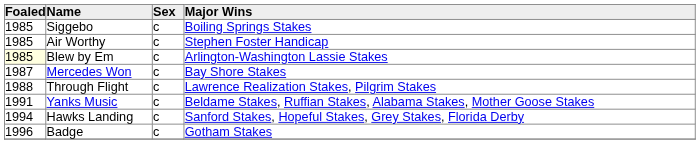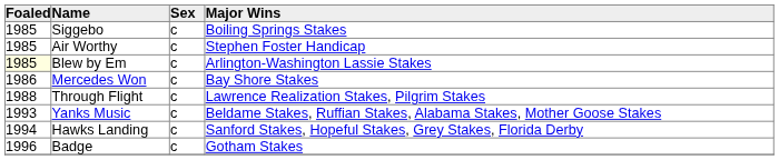 <table border="1" cellpadding="0" style="border-collapse: collapse; font-size:90%">
 <tr style="background:#eee;">
 <td style="width:35px;"><strong>Foaled</strong></td>
 <td style="width:120px;"><strong>Name</strong></td>
 <td style="width:35px;"><strong>Sex</strong></td>
 <td style="width:580px;"><strong>Major Wins</strong></td>
 </tr>
 <tr>
 <td>1985</td>
 <td>Siggebo</td>
 <td>c</td>
 <td><a href='#'>Boiling Springs Stakes</a></td>
 </tr>
 <tr>
 <td>1985</td>
 <td>Air Worthy</td>
 <td>c</td>
 <td><a href='#'>Stephen Foster Handicap</a></td>
 </tr>
 <tr>
 <td style="background: lightyellow;">1985</td>
 <td>Blew by Em</td>
 <td>c</td>
 <td><a href='#'>Arlington-Washington Lassie Stakes</a></td>
 </tr>
 <tr>
-<td>1987</td>
+<td>1986</td>
 <td><a href='#'>Mercedes Won</a></td>
 <td>c</td>
 <td><a href='#'>Bay Shore Stakes</a></td>
 </tr>
 <tr>
 <td>1988</td>
 <td>Through Flight</td>
 <td>c</td>
 <td><a href='#'>Lawrence Realization Stakes</a>, <a href='#'>Pilgrim Stakes</a></td>
 </tr>
 <tr>
-<td>1991</td>
+<td>1993</td>
 <td><a href='#'>Yanks Music</a></td>
 <td>c</td>
 <td><a href='#'>Beldame Stakes</a>, <a href='#'>Ruffian Stakes</a>, <a href='#'>Alabama Stakes</a>, <a href='#'>Mother Goose Stakes</a></td>
 </tr>
 <tr>
 <td>1994</td>
 <td>Hawks Landing</td>
 <td>c</td>
 <td><a href='#'>Sanford Stakes</a>, <a href='#'>Hopeful Stakes</a>, <a href='#'>Grey Stakes</a>, <a href='#'>Florida Derby</a></td>
 </tr>
 <tr>
 <td>1996</td>
 <td>Badge</td>
 <td>c</td>
 <td><a href='#'>Gotham Stakes</a></td>
 </tr>
 <tr>
 </tr>
 </table>
